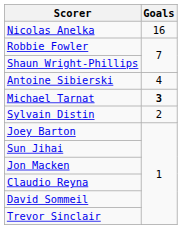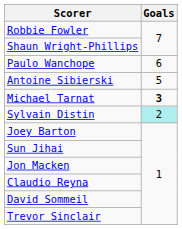 <table class="wikitable">
 <tr>
 <th>Scorer</th>
 <th>Goals</th>
-</tr>
-<tr>
-<td> <a href='#'>Nicolas Anelka</a></td>
-<td align=center>16</td>
 </tr>
 <tr>
 <td> <a href='#'>Robbie Fowler</a></td>
 <td rowspan="2" align=center>7</td>
 </tr>
 <tr>
 <td> <a href='#'>Shaun Wright-Phillips</a></td>
 </tr>
 <tr>
+<td> <a href='#'>Paulo Wanchope</a></td>
+<td align=center>6</td>
+</tr>
+<tr>
 <td> <a href='#'>Antoine Sibierski</a></td>
-<td align=center>4</td>
+<td align=center>5</td>
 </tr>
 <tr>
 <td> <a href='#'>Michael Tarnat</a></td>
 <td align=center><strong>3</strong></td>
 </tr>
 <tr>
 <td> <a href='#'>Sylvain Distin</a></td>
-<td align=center>2</td>
+<td align=center style="background: paleturquoise;">2</td>
 </tr>
 <tr>
 <td> <a href='#'>Joey Barton</a></td>
 <td rowspan="6" align=center>1</td>
 </tr>
 <tr>
 <td> <a href='#'>Sun Jihai</a></td>
 </tr>
 <tr>
 <td> <a href='#'>Jon Macken</a></td>
 </tr>
 <tr>
 <td>  <a href='#'>Claudio Reyna</a></td>
 </tr>
 <tr>
 <td> <a href='#'>David Sommeil</a></td>
 </tr>
 <tr>
 <td> <a href='#'>Trevor Sinclair</a></td>
 </tr>
 </table>
